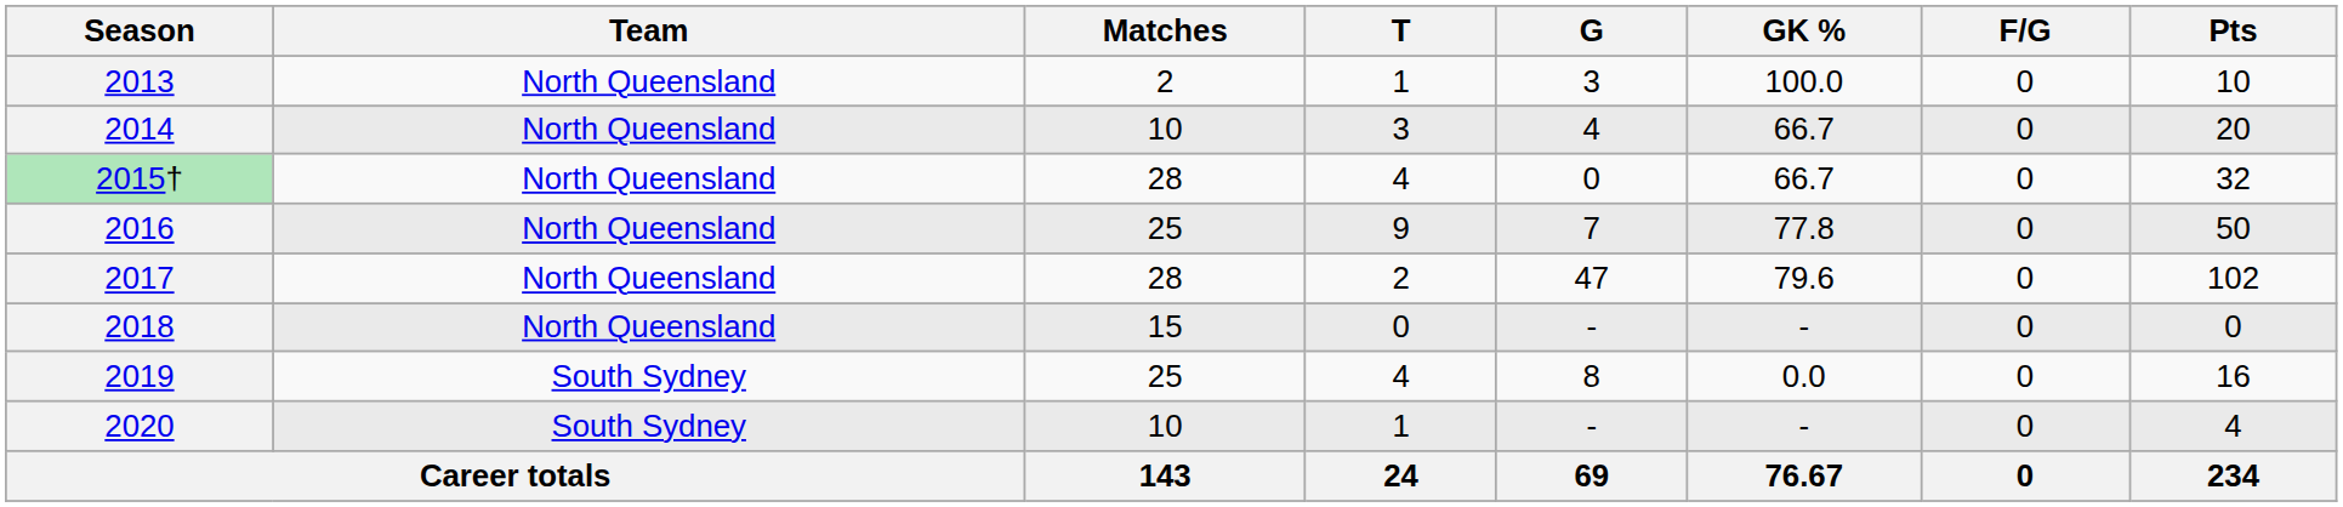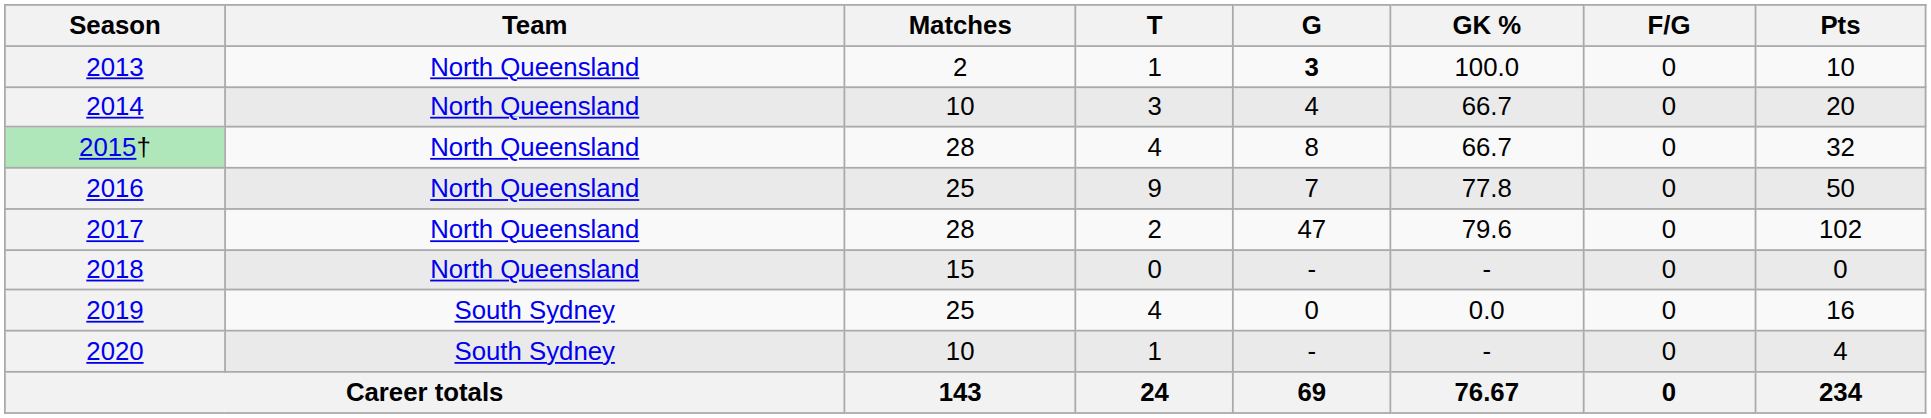 <table class="wikitable sortable"  style="font-size:90%; text-align:center; width:85%;">
 <tr>
 <th width=2%>Season</th>
 <th width=8%>Team</th>
 <th width=2%>Matches</th>
 <th width=2%>T</th>
 <th width=2%>G</th>
 <th width=2%>GK %</th>
 <th width=2%>F/G</th>
 <th width=2%>Pts</th>
 </tr>
 <tr>
 <th scope="row" style="text-align:center; font-weight:normal"><a href='#'>2013</a></th>
 <td style="text-align:center;"> <a href='#'>North Queensland</a></td>
 <td>2</td>
 <td>1</td>
-<td>3</td>
+<td><strong>3</strong></td>
 <td>100.0</td>
 <td>0</td>
 <td>10</td>
 </tr>
 <tr style="background:#eaeaea;">
 <th scope="row" style="text-align:center; font-weight:normal"><a href='#'>2014</a></th>
 <td style="text-align:center;"> <a href='#'>North Queensland</a></td>
 <td>10</td>
 <td>3</td>
 <td>4</td>
 <td>66.7</td>
 <td>0</td>
 <td>20</td>
 </tr>
 <tr>
 <th scope="row" style="text-align:center; font-weight:normal; background:#afe6ba;"><a href='#'>2015</a>†</th>
 <td style="text-align:center;"> <a href='#'>North Queensland</a></td>
 <td>28</td>
 <td>4</td>
-<td>0</td>
+<td>8</td>
 <td>66.7</td>
 <td>0</td>
 <td>32</td>
 </tr>
 <tr style="background:#eaeaea;">
 <th scope="row" style="text-align:center; font-weight:normal"><a href='#'>2016</a></th>
 <td style="text-align:center;"> <a href='#'>North Queensland</a></td>
 <td>25</td>
 <td>9</td>
 <td>7</td>
 <td>77.8</td>
 <td>0</td>
 <td>50</td>
 </tr>
 <tr>
 <th scope="row" style="text-align:center; font-weight:normal"><a href='#'>2017</a></th>
 <td style="text-align:center;"> <a href='#'>North Queensland</a></td>
 <td>28</td>
 <td>2</td>
 <td>47</td>
 <td>79.6</td>
 <td>0</td>
 <td>102</td>
 </tr>
 <tr style="background:#eaeaea;">
 <th scope="row" style="text-align:center; font-weight:normal"><a href='#'>2018</a></th>
 <td style="text-align:center;"> <a href='#'>North Queensland</a></td>
 <td>15</td>
 <td>0</td>
 <td>-</td>
 <td>-</td>
 <td>0</td>
 <td>0</td>
 </tr>
 <tr>
 <th scope="row" style="text-align:center; font-weight:normal"><a href='#'>2019</a></th>
 <td style="text-align:center;"> <a href='#'>South Sydney</a></td>
 <td>25</td>
 <td>4</td>
-<td>8</td>
+<td>0</td>
 <td>0.0</td>
 <td>0</td>
 <td>16</td>
 </tr>
 <tr style="background:#eaeaea;">
 <th scope="row" style="text-align:center; font-weight:normal"><a href='#'>2020</a></th>
 <td style="text-align:center;"> <a href='#'>South Sydney</a></td>
 <td>10</td>
 <td>1</td>
 <td>-</td>
 <td>-</td>
 <td>0</td>
 <td>4</td>
 </tr>
 <tr class="sortbottom">
 <th colspan=2>Career totals</th>
 <th>143</th>
 <th>24</th>
 <th>69</th>
 <th>76.67</th>
 <th>0</th>
 <th>234</th>
 </tr>
 </table>
